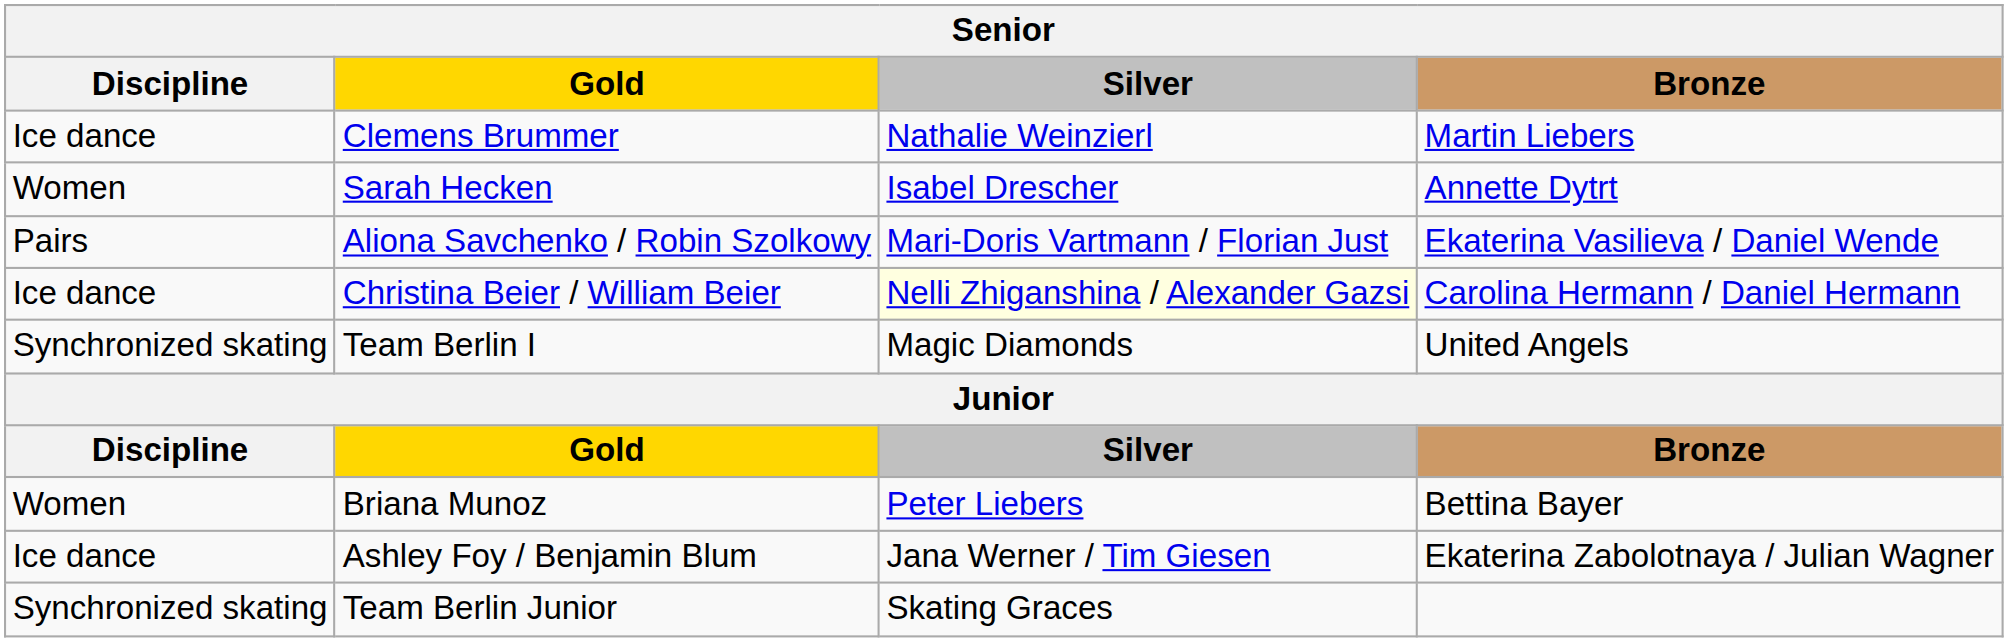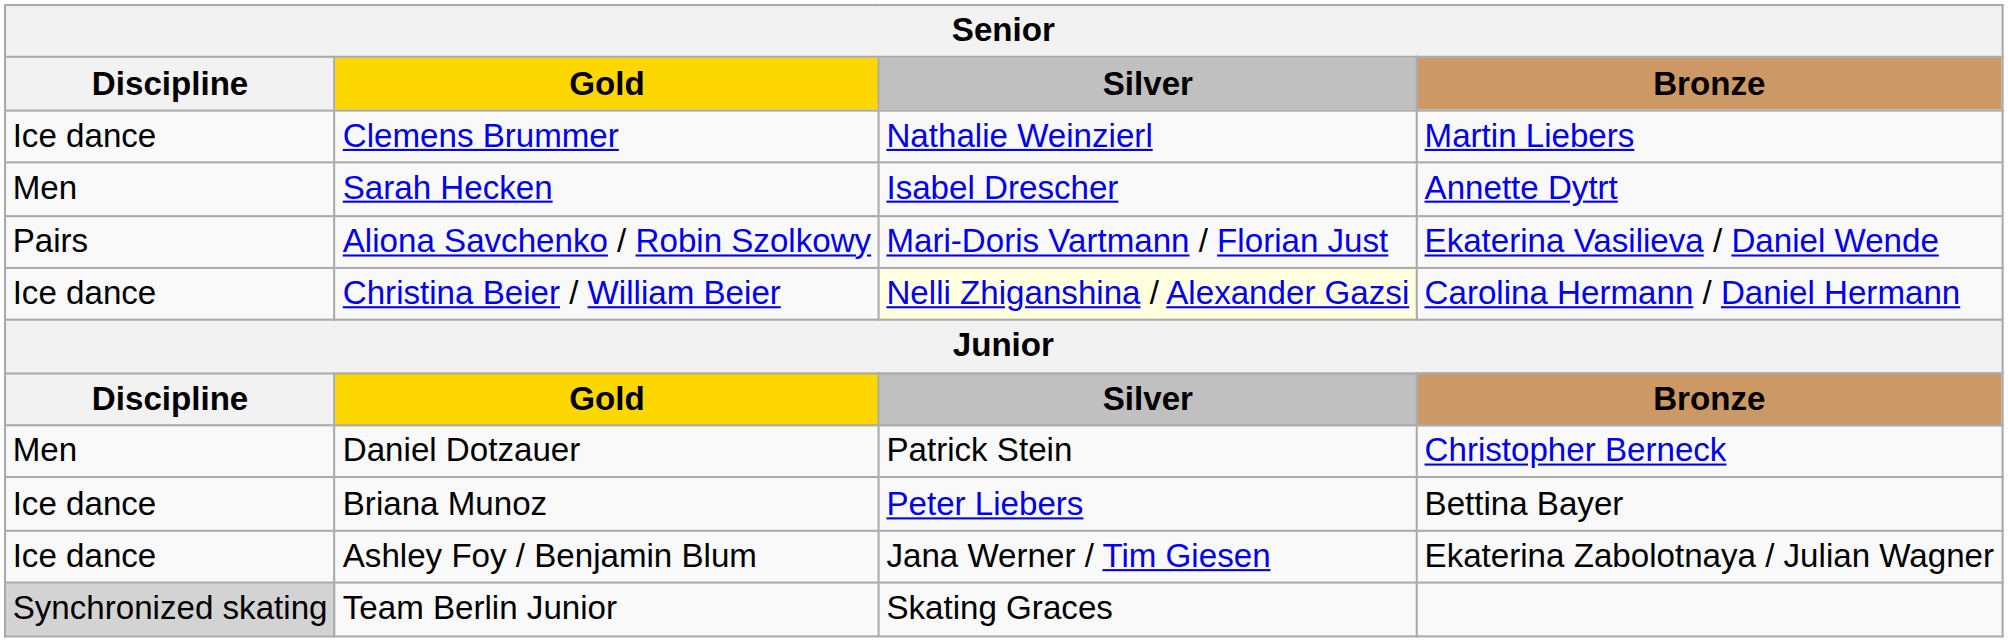 <table class="wikitable">
 <tr>
 <th colspan=4>Senior</th>
 </tr>
 <tr>
 <th>Discipline</th>
 <td align=center bgcolor=gold><strong>Gold</strong></td>
 <td align=center bgcolor=silver><strong>Silver</strong></td>
 <td align=center bgcolor=cc9966><strong>Bronze</strong></td>
 </tr>
 <tr>
 <td>Ice dance</td>
 <td><a href='#'>Clemens Brummer</a></td>
 <td><a href='#'>Nathalie Weinzierl</a></td>
 <td><a href='#'>Martin Liebers</a></td>
 </tr>
 <tr>
-<td>Women</td>
+<td>Men</td>
 <td><a href='#'>Sarah Hecken</a></td>
 <td><a href='#'>Isabel Drescher</a></td>
 <td><a href='#'>Annette Dytrt</a></td>
 </tr>
 <tr>
 <td>Pairs</td>
 <td><a href='#'>Aliona Savchenko</a> / <a href='#'>Robin Szolkowy</a></td>
 <td><a href='#'>Mari-Doris Vartmann</a> / <a href='#'>Florian Just</a></td>
 <td><a href='#'>Ekaterina Vasilieva</a> / <a href='#'>Daniel Wende</a></td>
 </tr>
 <tr>
 <td>Ice dance</td>
 <td><a href='#'>Christina Beier</a> / <a href='#'>William Beier</a></td>
 <td style="background: lightyellow;"><a href='#'>Nelli Zhiganshina</a> / <a href='#'>Alexander Gazsi</a></td>
 <td><a href='#'>Carolina Hermann</a> / <a href='#'>Daniel Hermann</a></td>
 </tr>
 <tr>
-<td>Synchronized skating</td>
-<td>Team Berlin I</td>
-<td>Magic Diamonds</td>
-<td>United Angels</td>
-</tr>
-<tr>
 <th colspan="4">Junior</th>
 </tr>
 <tr>
 <th>Discipline</th>
 <td align=center bgcolor=gold><strong>Gold</strong></td>
 <td align=center bgcolor=silver><strong>Silver</strong></td>
 <td align=center bgcolor=cc9966><strong>Bronze</strong></td>
 </tr>
 <tr>
-<td>Women</td>
+<td>Men</td>
+<td>Daniel Dotzauer</td>
+<td>Patrick Stein</td>
+<td><a href='#'>Christopher Berneck</a></td>
+</tr>
+<tr>
+<td>Ice dance</td>
 <td>Briana Munoz</td>
 <td><a href='#'>Peter Liebers</a></td>
 <td>Bettina Bayer</td>
 </tr>
 <tr>
 <td>Ice dance</td>
 <td>Ashley Foy / Benjamin Blum</td>
 <td>Jana Werner / <a href='#'>Tim Giesen</a></td>
 <td>Ekaterina Zabolotnaya / Julian Wagner</td>
 </tr>
 <tr>
-<td>Synchronized skating</td>
+<td style="background: lightgrey;">Synchronized skating</td>
 <td>Team Berlin Junior</td>
 <td>Skating Graces</td>
 <td></td>
 </tr>
 </table>
